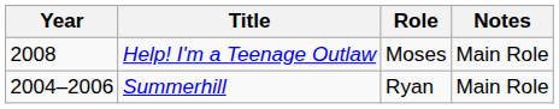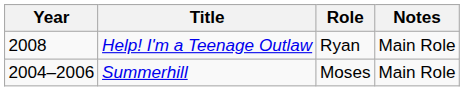 <table class="wikitable">
 <tr>
 <th>Year</th>
 <th>Title</th>
 <th>Role</th>
 <th>Notes</th>
 </tr>
 <tr>
 <td>2008</td>
 <td><em><a href='#'>Help! I'm a Teenage Outlaw</a></em></td>
-<td>Moses</td>
+<td>Ryan</td>
 <td>Main Role</td>
 </tr>
 <tr>
 <td>2004–2006</td>
 <td><em><a href='#'>Summerhill</a></em></td>
-<td>Ryan</td>
+<td>Moses</td>
 <td>Main Role</td>
 </tr>
 </table>
